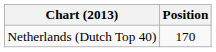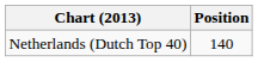 <table class="wikitable">
 <tr>
 <th>Chart (2013)</th>
 <th>Position</th>
 </tr>
 <tr>
 <td>Netherlands (Dutch Top 40)</td>
-<td align=center>170</td>
+<td align=center>140</td>
 </tr>
 </table>
